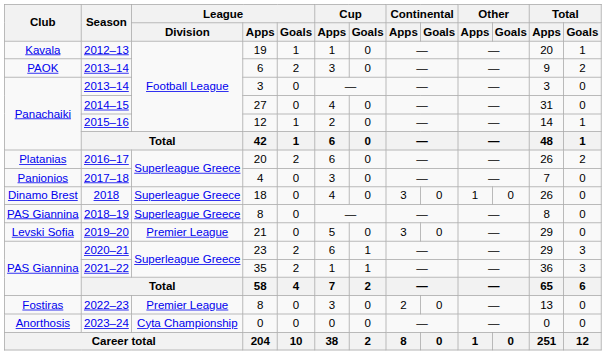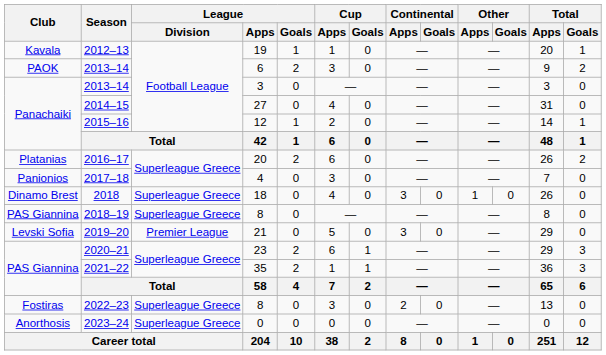 <table class="wikitable" style="font-size:90%; text-align: center">
 <tr>
 <th rowspan=2>Club</th>
 <th rowspan=2>Season</th>
 <th colspan=3>League</th>
 <th colspan=2>Cup</th>
 <th colspan=2>Continental</th>
 <th colspan=2>Other</th>
 <th colspan=2>Total</th>
 </tr>
 <tr>
 <th>Division</th>
 <th>Apps</th>
 <th>Goals</th>
 <th>Apps</th>
 <th>Goals</th>
 <th>Apps</th>
 <th>Goals</th>
 <th>Apps</th>
 <th>Goals</th>
 <th>Apps</th>
 <th>Goals</th>
 </tr>
 <tr>
 <td><a href='#'>Kavala</a></td>
 <td><a href='#'>2012–13</a></td>
 <td rowspan="5"><a href='#'>Football League</a></td>
 <td>19</td>
 <td>1</td>
 <td>1</td>
 <td>0</td>
 <td colspan="2">—</td>
 <td colspan="2">—</td>
 <td>20</td>
 <td>1</td>
 </tr>
 <tr>
 <td><a href='#'>PAOK</a></td>
 <td><a href='#'>2013–14</a></td>
 <td>6</td>
 <td>2</td>
 <td>3</td>
 <td>0</td>
 <td colspan="2">—</td>
 <td colspan="2">—</td>
 <td>9</td>
 <td>2</td>
 </tr>
 <tr>
 <td rowspan="4"><a href='#'>Panachaiki</a></td>
 <td><a href='#'>2013–14</a></td>
 <td>3</td>
 <td>0</td>
 <td colspan="2">—</td>
 <td colspan="2">—</td>
 <td colspan="2">—</td>
 <td>3</td>
 <td>0</td>
 </tr>
 <tr>
 <td><a href='#'>2014–15</a></td>
 <td>27</td>
 <td>0</td>
 <td>4</td>
 <td>0</td>
 <td colspan="2">—</td>
 <td colspan="2">—</td>
 <td>31</td>
 <td>0</td>
 </tr>
 <tr>
 <td><a href='#'>2015–16</a></td>
 <td>12</td>
 <td>1</td>
 <td>2</td>
 <td>0</td>
 <td colspan="2">—</td>
 <td colspan="2">—</td>
 <td>14</td>
 <td>1</td>
 </tr>
 <tr>
 <th colspan="2">Total</th>
 <th>42</th>
 <th>1</th>
 <th>6</th>
 <th>0</th>
 <th colspan="2">—</th>
 <th colspan="2">—</th>
 <th>48</th>
 <th>1</th>
 </tr>
 <tr>
 <td><a href='#'>Platanias</a></td>
 <td><a href='#'>2016–17</a></td>
 <td rowspan="2"><a href='#'>Superleague Greece</a></td>
 <td>20</td>
 <td>2</td>
 <td>6</td>
 <td>0</td>
 <td colspan="2">—</td>
 <td colspan="2">—</td>
 <td>26</td>
 <td>2</td>
 </tr>
 <tr>
 <td><a href='#'>Panionios</a></td>
 <td><a href='#'>2017–18</a></td>
 <td>4</td>
 <td>0</td>
 <td>3</td>
 <td>0</td>
 <td colspan="2">—</td>
 <td colspan="2">—</td>
 <td>7</td>
 <td>0</td>
 </tr>
 <tr>
 <td><a href='#'>Dinamo Brest</a></td>
 <td><a href='#'>2018</a></td>
 <td><a href='#'>Superleague Greece</a></td>
 <td>18</td>
 <td>0</td>
 <td>4</td>
 <td>0</td>
 <td>3</td>
 <td>0</td>
 <td>1</td>
 <td>0</td>
 <td>26</td>
 <td>0</td>
 </tr>
 <tr>
 <td><a href='#'>PAS Giannina</a></td>
 <td><a href='#'>2018–19</a></td>
 <td><a href='#'>Superleague Greece</a></td>
 <td>8</td>
 <td>0</td>
 <td colspan="2">—</td>
 <td colspan="2">—</td>
 <td colspan="2">—</td>
 <td>8</td>
 <td>0</td>
 </tr>
 <tr>
 <td><a href='#'>Levski Sofia</a></td>
 <td><a href='#'>2019–20</a></td>
 <td><a href='#'>Premier League</a></td>
 <td>21</td>
 <td>0</td>
 <td>5</td>
 <td>0</td>
 <td>3</td>
 <td>0</td>
 <td colspan="2">—</td>
 <td>29</td>
 <td>0</td>
 </tr>
 <tr>
 <td rowspan="3"><a href='#'>PAS Giannina</a></td>
 <td><a href='#'>2020–21</a></td>
 <td rowspan="2"><a href='#'>Superleague Greece</a></td>
 <td>23</td>
 <td>2</td>
 <td>6</td>
 <td>1</td>
 <td colspan="2">—</td>
 <td colspan="2">—</td>
 <td>29</td>
 <td>3</td>
 </tr>
 <tr>
 <td><a href='#'>2021–22</a></td>
 <td>35</td>
 <td>2</td>
 <td>1</td>
 <td>1</td>
 <td colspan="2">—</td>
 <td colspan="2">—</td>
 <td>36</td>
 <td>3</td>
 </tr>
 <tr>
 <th colspan="2">Total</th>
 <th>58</th>
 <th>4</th>
 <th>7</th>
 <th>2</th>
 <th colspan="2">—</th>
 <th colspan="2">—</th>
 <th>65</th>
 <th>6</th>
 </tr>
 <tr>
 <td><a href='#'>Fostiras</a></td>
 <td><a href='#'>2022–23</a></td>
-<td><a href='#'>Premier League</a></td>
+<td><a href='#'>Superleague Greece</a></td>
 <td>8</td>
 <td>0</td>
 <td>3</td>
 <td>0</td>
 <td>2</td>
 <td>0</td>
 <td colspan="2">—</td>
 <td>13</td>
 <td>0</td>
 </tr>
 <tr>
 <td><a href='#'>Anorthosis</a></td>
 <td><a href='#'>2023–24</a></td>
-<td><a href='#'>Cyta Championship</a></td>
+<td><a href='#'>Superleague Greece</a></td>
 <td>0</td>
 <td>0</td>
 <td>0</td>
 <td>0</td>
 <td colspan="2">—</td>
 <td colspan="2">—</td>
 <td>0</td>
 <td>0</td>
 </tr>
 <tr>
 <th colspan="3">Career total</th>
 <th>204</th>
 <th>10</th>
 <th>38</th>
 <th>2</th>
 <th>8</th>
 <th>0</th>
 <th>1</th>
 <th>0</th>
 <th>251</th>
 <th>12</th>
 </tr>
 </table>
